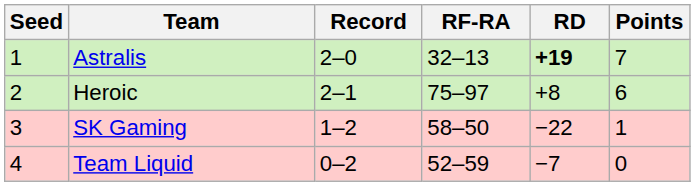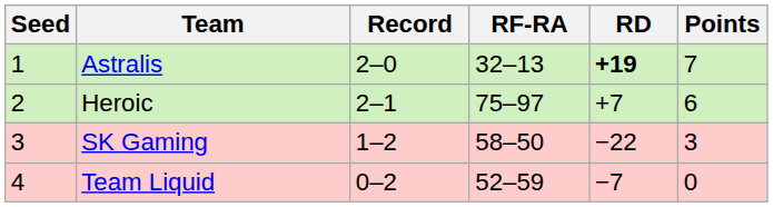 <table class="wikitable sortable" style=font-size:100%>
 <tr>
 <th width=30px>Seed</th>
 <th width=170px>Team</th>
 <th width=70px>Record</th>
 <th width=70px>RF-RA</th>
 <th width=50px>RD</th>
 <th width=50px>Points</th>
 </tr>
 <tr style="background: #D0F0C0;">
 <td>1</td>
 <td><a href='#'>Astralis</a></td>
 <td>2–0</td>
 <td>32–13</td>
 <td><strong>+19</strong></td>
 <td>7</td>
 </tr>
 <tr style="background: #D0F0C0;">
 <td>2</td>
 <td>Heroic</td>
 <td>2–1</td>
 <td>75–97</td>
-<td>+8</td>
+<td>+7</td>
 <td>6</td>
 </tr>
 <tr style="background: #FFCCCC;">
 <td>3</td>
 <td><a href='#'>SK Gaming</a></td>
 <td>1–2</td>
 <td>58–50</td>
 <td>−22</td>
-<td>1</td>
+<td>3</td>
 </tr>
 <tr style="background: #FFCCCC;">
 <td>4</td>
 <td><a href='#'>Team Liquid</a></td>
 <td>0–2</td>
 <td>52–59</td>
 <td>−7</td>
 <td>0</td>
 </tr>
 </table>
